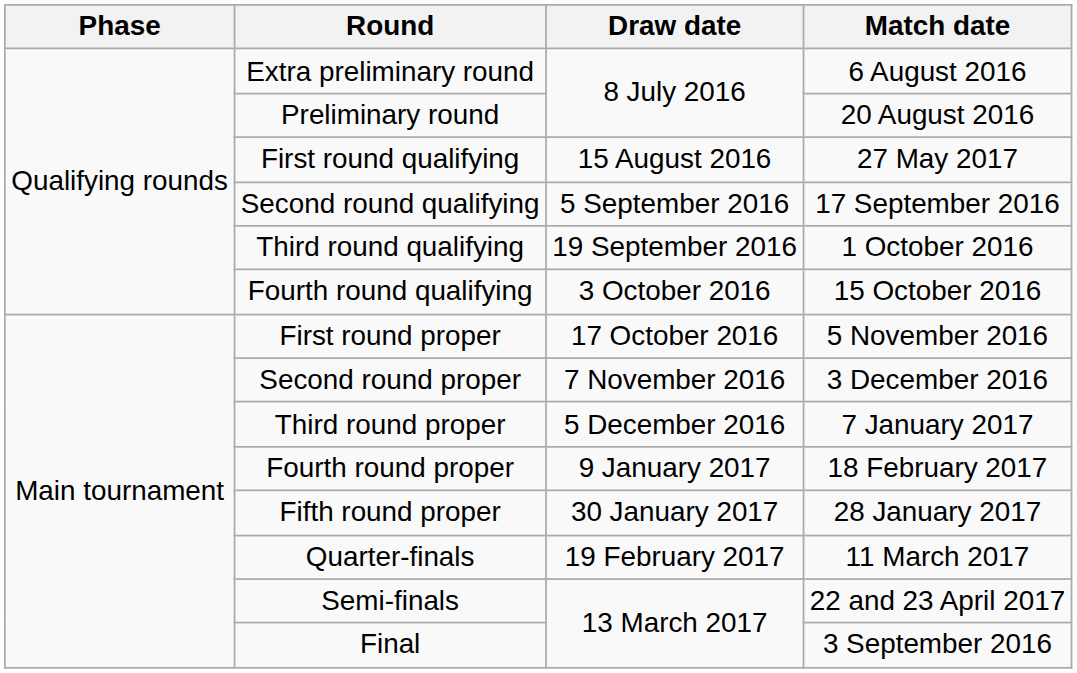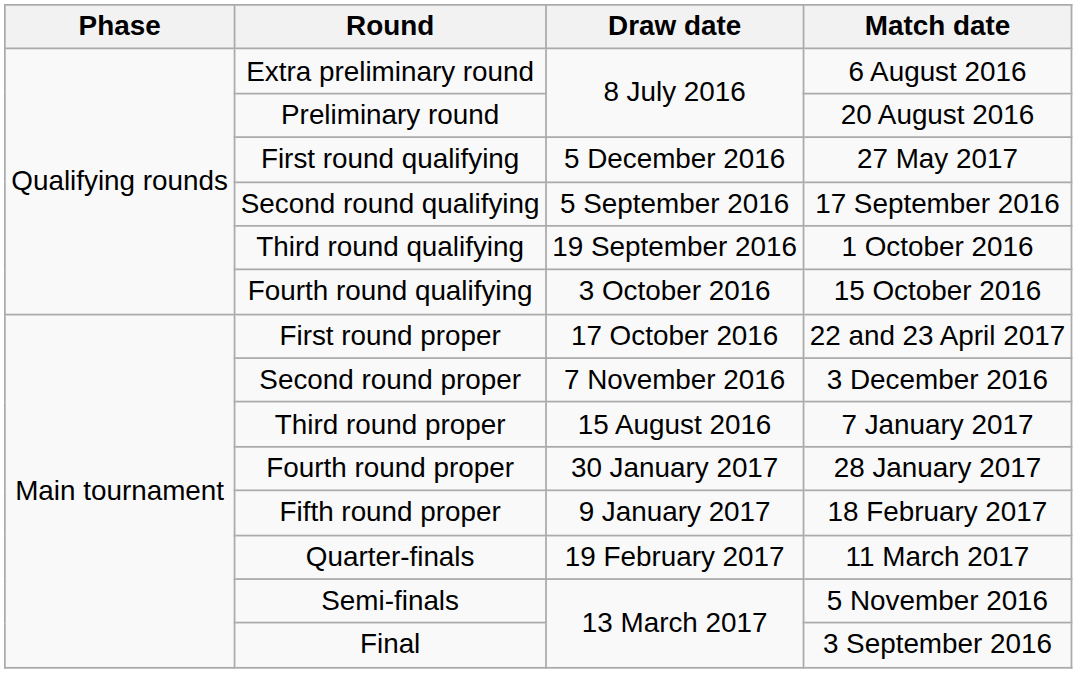 <table class="wikitable" style="text-align:center">
 <tr>
 <th>Phase</th>
 <th>Round</th>
 <th>Draw date</th>
 <th>Match date</th>
 </tr>
 <tr>
 <td rowspan=6>Qualifying rounds</td>
 <td>Extra preliminary round</td>
 <td rowspan="2">8 July 2016</td>
 <td>6 August 2016</td>
 </tr>
 <tr>
 <td>Preliminary round</td>
 <td>20 August 2016</td>
 </tr>
 <tr>
 <td>First round qualifying</td>
-<td>15 August 2016</td>
+<td>5 December 2016</td>
 <td>27 May 2017</td>
 </tr>
 <tr>
 <td>Second round qualifying</td>
 <td>5 September 2016</td>
 <td>17 September 2016</td>
 </tr>
 <tr>
 <td>Third round qualifying</td>
 <td>19 September 2016</td>
 <td>1 October 2016</td>
 </tr>
 <tr>
 <td>Fourth round qualifying</td>
 <td>3 October 2016</td>
 <td>15 October 2016</td>
 </tr>
 <tr>
 <td rowspan=8>Main tournament</td>
 <td>First round proper</td>
 <td>17 October 2016</td>
-<td>5 November 2016</td>
+<td>22 and 23 April 2017</td>
 </tr>
 <tr>
 <td>Second round proper</td>
 <td>7 November 2016</td>
 <td>3 December 2016</td>
 </tr>
 <tr>
 <td>Third round proper</td>
-<td>5 December 2016</td>
+<td>15 August 2016</td>
 <td>7 January 2017</td>
 </tr>
 <tr>
 <td>Fourth round proper</td>
-<td>9 January 2017</td>
-<td>18 February 2017</td>
+<td>30 January 2017</td>
+<td>28 January 2017</td>
 </tr>
 <tr>
 <td>Fifth round proper</td>
-<td>30 January 2017</td>
-<td>28 January 2017</td>
+<td>9 January 2017</td>
+<td>18 February 2017</td>
 </tr>
 <tr>
 <td>Quarter-finals</td>
 <td>19 February 2017</td>
 <td>11 March 2017</td>
 </tr>
 <tr>
 <td>Semi-finals</td>
 <td rowspan="2">13 March 2017</td>
-<td>22 and 23 April 2017</td>
+<td>5 November 2016</td>
 </tr>
 <tr>
 <td>Final</td>
 <td>3 September 2016</td>
 </tr>
 </table>
